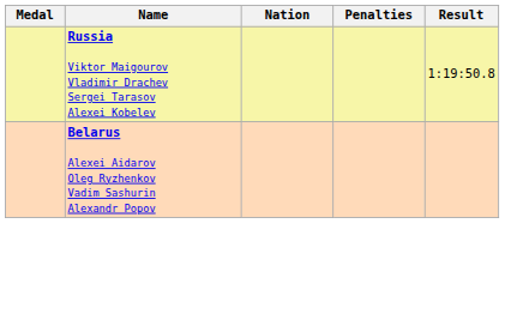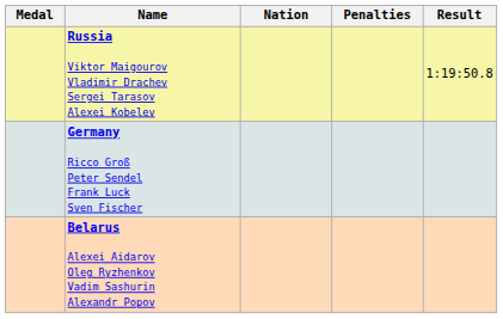 <table class=wikitable style="border:1px solid #AAAAAA;font-size:90%">
 <tr bgcolor="#E4E4E4">
 <th style="border-bottom:1px solid #AAAAAA" width=50>Medal</th>
 <th style="border-bottom:1px solid #AAAAAA" width=160>Name</th>
 <th style="border-bottom:1px solid #AAAAAA" width=80>Nation</th>
 <th style="border-bottom:1px solid #AAAAAA" width=80>Penalties</th>
 <th style="border-bottom:1px solid #AAAAAA" width=60>Result</th>
 </tr>
 <tr bgcolor="#F7F6A8">
 <td align="center"></td>
 <td><strong><a href='#'>Russia</a></strong><br><br><small><a href='#'>Viktor Maigourov</a><br><a href='#'>Vladimir Drachev</a><br><a href='#'>Sergei Tarasov</a><br><a href='#'>Alexei Kobelev</a></small></td>
 <td></td>
 <td align="center"></td>
 <td align="center">1:19:50.8</td>
 </tr>
+<tr bgcolor="#DCE5E5">
+<td align="center"></td>
+<td><strong><a href='#'>Germany</a></strong><br><br><small><a href='#'>Ricco Groß</a><br><a href='#'>Peter Sendel</a><br><a href='#'>Frank Luck</a><br><a href='#'>Sven Fischer</a></small></td>
+<td></td>
+<td align="center"></td>
+<td align="right"></td>
+</tr>
 <tr bgcolor="#FFDAB9">
 <td align="center"></td>
 <td><strong><a href='#'>Belarus</a></strong><br><br><small><a href='#'>Alexei Aidarov</a><br><a href='#'>Oleg Ryzhenkov</a><br><a href='#'>Vadim Sashurin</a><br><a href='#'>Alexandr Popov</a></small></td>
 <td></td>
 <td align="center"></td>
 <td align="right"></td>
 </tr>
 </table>
